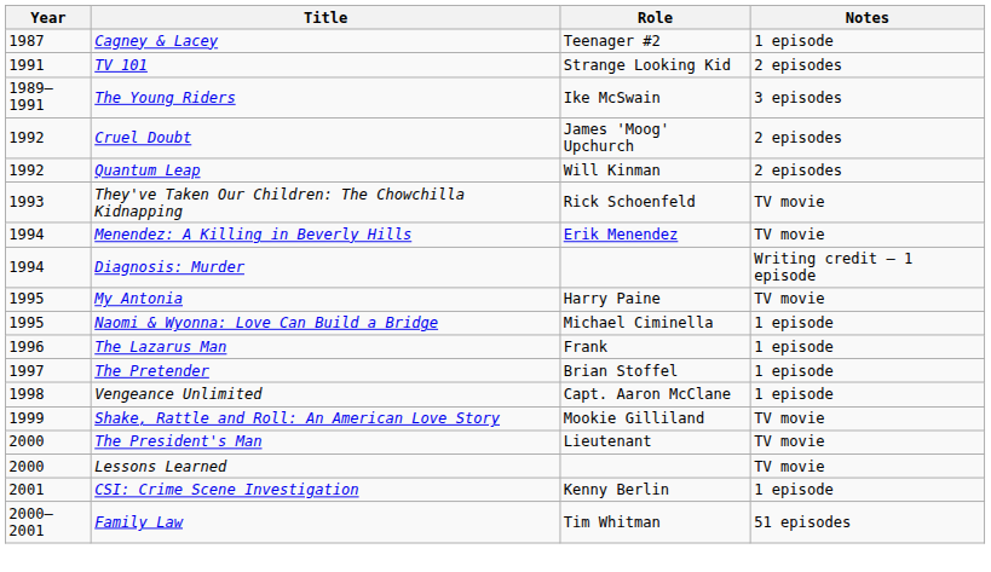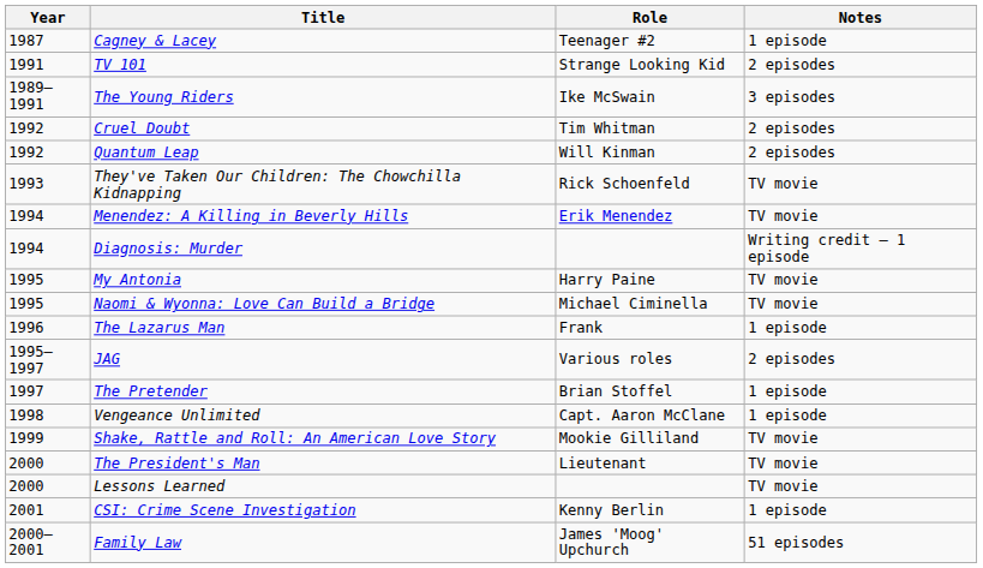 <table class="wikitable sortable">
 <tr>
 <th>Year</th>
 <th>Title</th>
 <th>Role</th>
 <th class="unsortable">Notes</th>
 </tr>
 <tr>
 <td>1987</td>
 <td><em><a href='#'>Cagney & Lacey</a></em></td>
 <td>Teenager #2</td>
 <td>1 episode</td>
 </tr>
 <tr>
 <td>1991</td>
 <td><em><a href='#'>TV 101</a></em></td>
 <td>Strange Looking Kid</td>
 <td>2 episodes</td>
 </tr>
 <tr>
 <td>1989–1991</td>
 <td data-sort-value="Young Riders, The"><em><a href='#'>The Young Riders</a></em></td>
 <td>Ike McSwain</td>
 <td>3 episodes</td>
 </tr>
 <tr>
 <td>1992</td>
 <td><em><a href='#'>Cruel Doubt</a></em></td>
-<td>James 'Moog' Upchurch</td>
+<td>Tim Whitman</td>
 <td>2 episodes</td>
 </tr>
 <tr>
 <td>1992</td>
 <td><em><a href='#'>Quantum Leap</a></em></td>
 <td>Will Kinman</td>
 <td>2 episodes</td>
 </tr>
 <tr>
 <td>1993</td>
 <td><em>They've Taken Our Children: The Chowchilla Kidnapping</em></td>
 <td>Rick Schoenfeld</td>
 <td>TV movie</td>
 </tr>
 <tr>
 <td>1994</td>
 <td><em><a href='#'>Menendez: A Killing in Beverly Hills</a></em></td>
 <td><a href='#'>Erik Menendez</a></td>
 <td>TV movie</td>
 </tr>
 <tr>
 <td>1994</td>
 <td><em><a href='#'>Diagnosis: Murder</a></em></td>
 <td></td>
 <td>Writing credit – 1 episode</td>
 </tr>
 <tr>
 <td>1995</td>
 <td><em><a href='#'>My Antonia</a></em></td>
 <td>Harry Paine</td>
 <td>TV movie</td>
 </tr>
 <tr>
 <td>1995</td>
 <td><em><a href='#'>Naomi & Wyonna: Love Can Build a Bridge</a></em></td>
 <td>Michael Ciminella</td>
-<td>1 episode</td>
+<td>TV movie</td>
 </tr>
 <tr>
 <td>1996</td>
 <td data-sort-value="Lazarus Man, The"><em><a href='#'>The Lazarus Man</a></em></td>
 <td>Frank</td>
 <td>1 episode</td>
+</tr>
+<tr>
+<td>1995–1997</td>
+<td><em><a href='#'>JAG</a></em></td>
+<td>Various roles</td>
+<td>2 episodes</td>
 </tr>
 <tr>
 <td>1997</td>
 <td data-sort-value="Pretender, The"><em><a href='#'>The Pretender</a></em></td>
 <td>Brian Stoffel</td>
 <td>1 episode</td>
 </tr>
 <tr>
 <td>1998</td>
 <td><em>Vengeance Unlimited</em></td>
 <td>Capt. Aaron McClane</td>
 <td>1 episode</td>
 </tr>
 <tr>
 <td>1999</td>
 <td><em><a href='#'>Shake, Rattle and Roll: An American Love Story</a></em></td>
 <td>Mookie Gilliland</td>
 <td>TV movie</td>
 </tr>
 <tr>
 <td>2000</td>
 <td data-sort-value="President's Man, The"><em><a href='#'>The President's Man</a></em></td>
 <td>Lieutenant</td>
 <td>TV movie</td>
 </tr>
 <tr>
 <td>2000</td>
 <td><em>Lessons Learned</em></td>
 <td></td>
 <td>TV movie</td>
 </tr>
 <tr>
 <td>2001</td>
 <td><em><a href='#'>CSI: Crime Scene Investigation</a></em></td>
 <td>Kenny Berlin</td>
 <td>1 episode</td>
 </tr>
 <tr>
 <td>2000–2001</td>
 <td><em><a href='#'>Family Law</a></em></td>
-<td>Tim Whitman</td>
+<td>James 'Moog' Upchurch</td>
 <td>51 episodes</td>
 </tr>
 </table>
